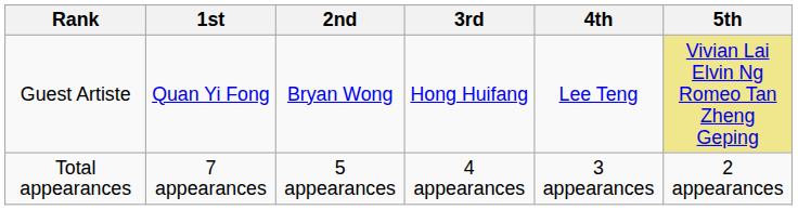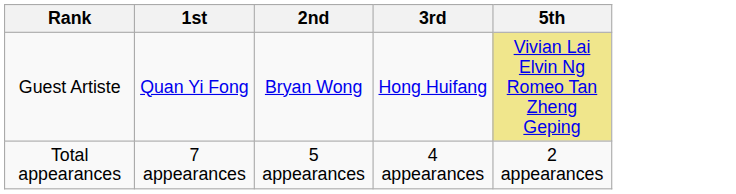 <table class="wikitable" border="1">
 <tr>
 <th width="110">Rank</th>
 <th width="100">1st</th>
 <th width="100">2nd</th>
 <th width="100">3rd</th>
-<th width="100">4th</th>
 <th width="100">5th</th>
 </tr>
 <tr align=center>
 <td>Guest Artiste</td>
 <td><a href='#'>Quan Yi Fong</a></td>
 <td><a href='#'>Bryan Wong</a></td>
 <td><a href='#'>Hong Huifang</a></td>
-<td><a href='#'>Lee Teng</a></td>
 <td style="background: khaki;"><a href='#'>Vivian Lai</a> <br> <a href='#'>Elvin Ng</a> <br> <a href='#'>Romeo Tan</a> <br> <a href='#'>Zheng Geping</a></td>
 </tr>
 <tr align=center>
 <td>Total appearances</td>
 <td>7 appearances</td>
 <td>5 appearances</td>
 <td>4 appearances</td>
-<td>3 appearances</td>
 <td>2 appearances</td>
 </tr>
 </table>
